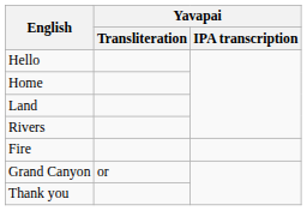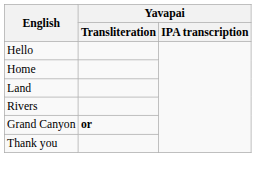 <table class="wikitable">
 <tr>
 <th rowspan=2 scope="col">English</th>
 <th colspan=2 scope="col">Yavapai</th>
 </tr>
 <tr>
 <th scope="col">Transliteration</th>
 <th scope="col">IPA transcription</th>
 </tr>
 <tr>
 <td>Hello</td>
 <td></td>
 </tr>
 <tr>
 <td>Home</td>
 <td></td>
 </tr>
 <tr>
 <td>Land</td>
 <td></td>
 </tr>
 <tr>
 <td>Rivers</td>
 <td></td>
 </tr>
 <tr>
-<td>Fire</td>
-<td></td>
-<td></td>
-</tr>
-<tr>
 <td>Grand Canyon</td>
-<td> or </td>
+<td><strong> or </strong></td>
 </tr>
 <tr>
 <td>Thank you</td>
 <td></td>
 </tr>
 </table>
